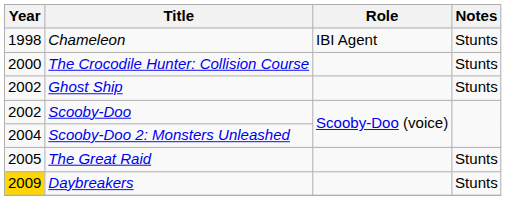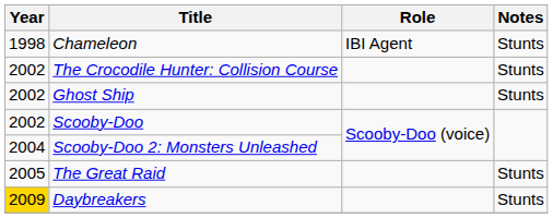 <table class="wikitable">
 <tr>
 <th>Year</th>
 <th>Title</th>
 <th>Role</th>
 <th>Notes</th>
 </tr>
 <tr>
 <td>1998</td>
 <td><em>Chameleon</em></td>
 <td>IBI Agent</td>
 <td>Stunts</td>
 </tr>
 <tr>
-<td>2000</td>
+<td>2002</td>
 <td><em><a href='#'>The Crocodile Hunter: Collision Course</a></em></td>
 <td></td>
 <td>Stunts</td>
 </tr>
 <tr>
 <td>2002</td>
 <td><em><a href='#'>Ghost Ship</a></em></td>
 <td></td>
 <td>Stunts</td>
 </tr>
 <tr>
 <td>2002</td>
 <td><em><a href='#'>Scooby-Doo</a></em></td>
 <td rowspan="2"><a href='#'>Scooby-Doo</a> (voice)</td>
 <td rowspan="2"></td>
 </tr>
 <tr>
 <td>2004</td>
 <td><em><a href='#'>Scooby-Doo 2: Monsters Unleashed</a></em></td>
 </tr>
 <tr>
 <td>2005</td>
 <td><em><a href='#'>The Great Raid</a></em></td>
 <td></td>
 <td>Stunts</td>
 </tr>
 <tr>
 <td style="background: gold;">2009</td>
 <td><em><a href='#'>Daybreakers</a></em></td>
 <td></td>
 <td>Stunts</td>
 </tr>
 <tr>
 </tr>
 </table>
